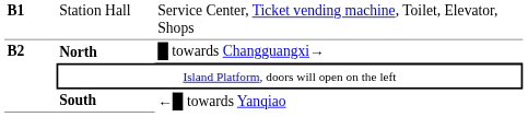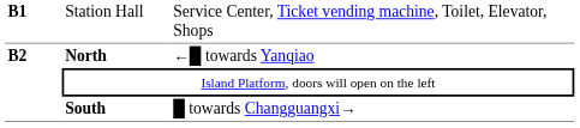 <table table border=0 cellspacing=0 cellpadding=3>
 <tr>
 <td style="border-bottom:solid 1px gray;border-top:solid 0px gray;" width=50 valign=top><strong>B1</strong></td>
 <td style="border-top:solid 0px gray;border-bottom:solid 1px gray;" width=100 valign=top>Station Hall</td>
 <td style="border-top:solid 0px gray;border-bottom:solid 1px gray;" width=390 valign=top>Service Center, <a href='#'>Ticket vending machine</a>, Toilet, Elevator, Shops</td>
 </tr>
 <tr>
 <td style="border-top:solid 0px gray;border-bottom:solid 1px gray;" width=50 rowspan=3 valign=top><strong>B2</strong></td>
 <td style="border-top:solid 0px gray;" width=100><strong>North</strong></td>
-<td style="border-bottom:solid 1px gray;"><span>█</span> towards <a href='#'>Changguangxi</a>→</td>
+<td style="border-top:solid 0px gray;" width=390>←<span>█</span>  towards <a href='#'>Yanqiao</a></td>
 </tr>
 <tr>
 <td style="border-top:solid 2px black;border-right:solid 2px black;border-left:solid 2px black;border-bottom:solid 2px black;text-align:center;" colspan=2><small><a href='#'>Island Platform</a>, doors will open on the left</small></td>
 </tr>
 <tr>
 <td style="border-bottom:solid 1px gray;"><strong>South</strong></td>
-<td style="border-top:solid 0px gray;" width=390>←<span>█</span>  towards <a href='#'>Yanqiao</a></td>
+<td style="border-bottom:solid 1px gray;"><span>█</span> towards <a href='#'>Changguangxi</a>→</td>
 </tr>
 </table>
